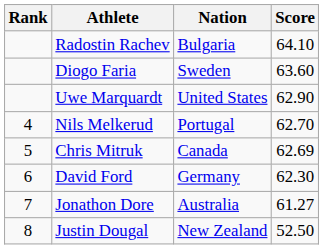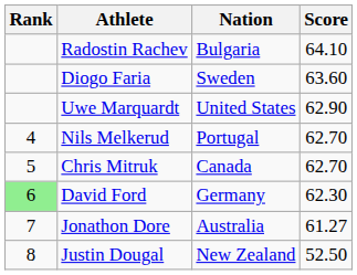 <table class="wikitable sortable" style="text-align:center">
 <tr>
 <th>Rank</th>
 <th>Athlete</th>
 <th>Nation</th>
 <th>Score</th>
 </tr>
 <tr>
 <td></td>
 <td align=left><a href='#'>Radostin Rachev</a></td>
 <td align=left> <a href='#'>Bulgaria</a></td>
 <td>64.10</td>
 </tr>
 <tr>
 <td></td>
 <td align=left><a href='#'>Diogo Faria</a></td>
 <td align=left> <a href='#'>Sweden</a></td>
 <td>63.60</td>
 </tr>
 <tr>
 <td></td>
 <td align=left><a href='#'>Uwe Marquardt</a></td>
 <td align=left> <a href='#'>United States</a></td>
 <td>62.90</td>
 </tr>
 <tr>
 <td>4</td>
 <td align=left><a href='#'>Nils Melkerud</a></td>
 <td align=left> <a href='#'>Portugal</a></td>
 <td>62.70</td>
 </tr>
 <tr>
 <td>5</td>
 <td align=left><a href='#'>Chris Mitruk</a></td>
 <td align=left> <a href='#'>Canada</a></td>
-<td>62.69</td>
+<td>62.70</td>
 </tr>
 <tr>
-<td>6</td>
+<td style="background: lightgreen;">6</td>
 <td align=left><a href='#'>David Ford</a></td>
 <td align=left> <a href='#'>Germany</a></td>
 <td>62.30</td>
 </tr>
 <tr>
 <td>7</td>
 <td align=left><a href='#'>Jonathon Dore</a></td>
 <td align=left> <a href='#'>Australia</a></td>
 <td>61.27</td>
 </tr>
 <tr>
 <td>8</td>
 <td align=left><a href='#'>Justin Dougal</a></td>
 <td align=left> <a href='#'>New Zealand</a></td>
 <td>52.50</td>
 </tr>
 </table>
